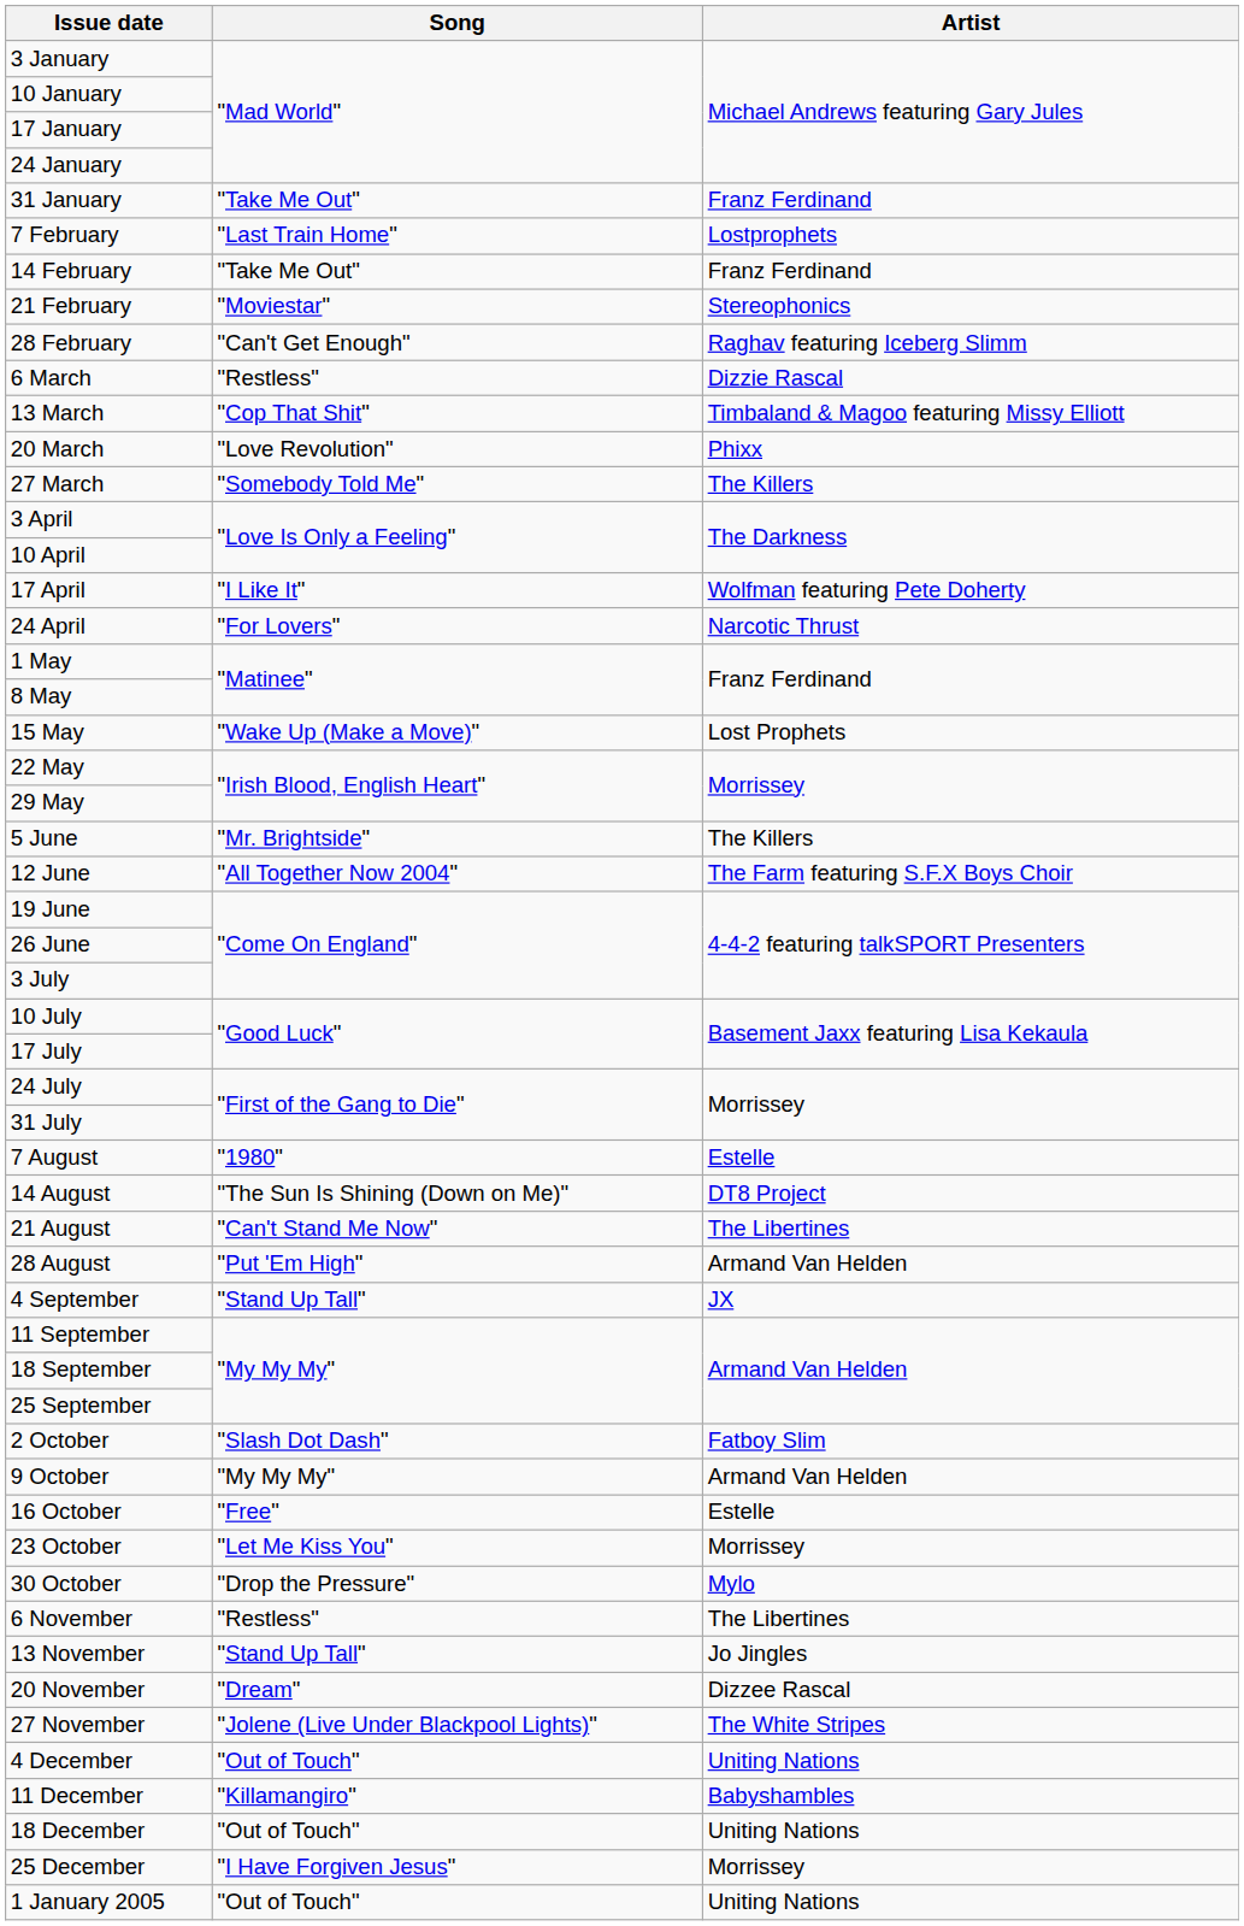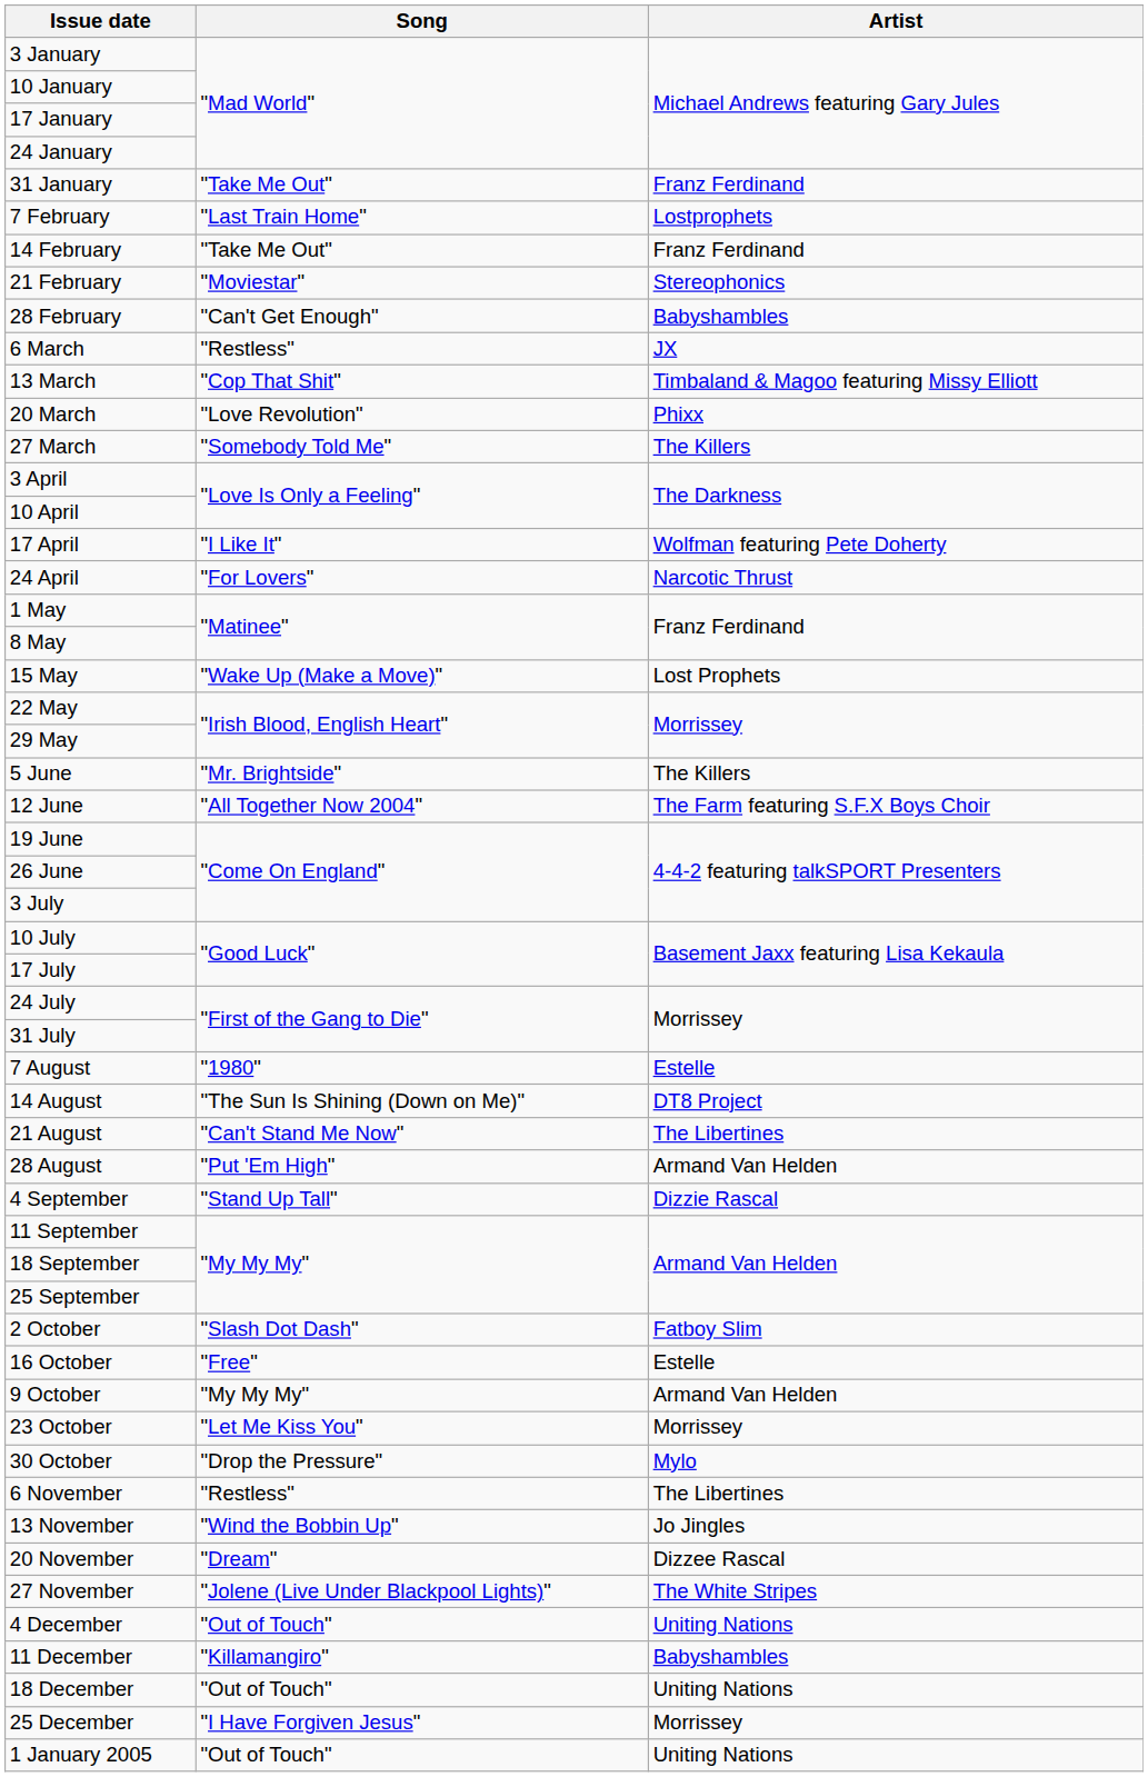 <table width="100%" class=wikitable>
 <tr>
 <th>Issue date</th>
 <th>Song</th>
 <th>Artist</th>
 </tr>
 <tr>
 <td>3 January </td>
 <td rowspan="4">"<a href='#'>Mad World</a>"</td>
 <td rowspan="4"><a href='#'>Michael Andrews</a> featuring <a href='#'>Gary Jules</a></td>
 </tr>
 <tr>
 <td>10 January</td>
 </tr>
 <tr>
 <td>17 January</td>
 </tr>
 <tr>
 <td>24 January</td>
 </tr>
 <tr>
 <td>31 January</td>
 <td>"<a href='#'>Take Me Out</a>"</td>
 <td><a href='#'>Franz Ferdinand</a></td>
 </tr>
 <tr>
 <td>7 February</td>
 <td>"<a href='#'>Last Train Home</a>"</td>
 <td><a href='#'>Lostprophets</a></td>
 </tr>
 <tr>
 <td>14 February</td>
 <td>"Take Me Out"</td>
 <td>Franz Ferdinand</td>
 </tr>
 <tr>
 <td>21 February</td>
 <td>"<a href='#'>Moviestar</a>"</td>
 <td><a href='#'>Stereophonics</a></td>
 </tr>
 <tr>
 <td>28 February</td>
 <td>"Can't Get Enough"</td>
-<td><a href='#'>Raghav</a> featuring <a href='#'>Iceberg Slimm</a></td>
+<td><a href='#'>Babyshambles</a></td>
 </tr>
 <tr>
 <td>6 March</td>
 <td>"Restless"</td>
-<td><a href='#'>Dizzie Rascal</a></td>
+<td><a href='#'>JX</a></td>
 </tr>
 <tr>
 <td>13 March</td>
 <td>"<a href='#'>Cop That Shit</a>"</td>
 <td><a href='#'>Timbaland & Magoo</a> featuring <a href='#'>Missy Elliott</a></td>
 </tr>
 <tr>
 <td>20 March</td>
 <td>"Love Revolution"</td>
 <td><a href='#'>Phixx</a></td>
 </tr>
 <tr>
 <td>27 March</td>
 <td>"<a href='#'>Somebody Told Me</a>"</td>
 <td><a href='#'>The Killers</a></td>
 </tr>
 <tr>
 <td>3 April</td>
 <td rowspan="2">"<a href='#'>Love Is Only a Feeling</a>"</td>
 <td rowspan="2"><a href='#'>The Darkness</a></td>
 </tr>
 <tr>
 <td>10 April</td>
 </tr>
 <tr>
 <td>17 April</td>
 <td>"<a href='#'>I Like It</a>"</td>
 <td><a href='#'>Wolfman</a> featuring <a href='#'>Pete Doherty</a></td>
 </tr>
 <tr>
 <td>24 April</td>
 <td>"<a href='#'>For Lovers</a>"</td>
 <td><a href='#'>Narcotic Thrust</a></td>
 </tr>
 <tr>
 <td>1 May</td>
 <td rowspan="2">"<a href='#'>Matinee</a>"</td>
 <td rowspan="2">Franz Ferdinand</td>
 </tr>
 <tr>
 <td>8 May</td>
 </tr>
 <tr>
 <td>15 May</td>
 <td>"<a href='#'>Wake Up (Make a Move)</a>"</td>
 <td>Lost Prophets</td>
 </tr>
 <tr>
 <td>22 May</td>
 <td rowspan="2">"<a href='#'>Irish Blood, English Heart</a>"</td>
 <td rowspan="2"><a href='#'>Morrissey</a></td>
 </tr>
 <tr>
 <td>29 May</td>
 </tr>
 <tr>
 <td>5 June</td>
 <td>"<a href='#'>Mr. Brightside</a>"</td>
 <td>The Killers</td>
 </tr>
 <tr>
 <td>12 June</td>
 <td>"<a href='#'>All Together Now 2004</a>"</td>
 <td><a href='#'>The Farm</a> featuring <a href='#'>S.F.X Boys Choir</a></td>
 </tr>
 <tr>
 <td>19 June</td>
 <td rowspan="3">"<a href='#'>Come On England</a>"</td>
 <td rowspan="3"><a href='#'>4-4-2</a> featuring <a href='#'>talkSPORT Presenters</a></td>
 </tr>
 <tr>
 <td>26 June</td>
 </tr>
 <tr>
 <td>3 July</td>
 </tr>
 <tr>
 <td>10 July</td>
 <td rowspan="2">"<a href='#'>Good Luck</a>"</td>
 <td rowspan="2"><a href='#'>Basement Jaxx</a> featuring <a href='#'>Lisa Kekaula</a></td>
 </tr>
 <tr>
 <td>17 July</td>
 </tr>
 <tr>
 <td>24 July</td>
 <td rowspan="2">"<a href='#'>First of the Gang to Die</a>"</td>
 <td rowspan="2">Morrissey</td>
 </tr>
 <tr>
 <td>31 July</td>
 </tr>
 <tr>
 <td>7 August</td>
 <td>"<a href='#'>1980</a>"</td>
 <td><a href='#'>Estelle</a></td>
 </tr>
 <tr>
 <td>14 August</td>
 <td>"The Sun Is Shining (Down on Me)"</td>
 <td><a href='#'>DT8 Project</a></td>
 </tr>
 <tr>
 <td>21 August</td>
 <td>"<a href='#'>Can't Stand Me Now</a>"</td>
 <td><a href='#'>The Libertines</a></td>
 </tr>
 <tr>
 <td>28 August</td>
 <td>"<a href='#'>Put 'Em High</a>"</td>
 <td>Armand Van Helden</td>
 </tr>
 <tr>
 <td>4 September</td>
 <td>"<a href='#'>Stand Up Tall</a>"</td>
-<td><a href='#'>JX</a></td>
+<td><a href='#'>Dizzie Rascal</a></td>
 </tr>
 <tr>
 <td>11 September</td>
 <td rowspan="3">"<a href='#'>My My My</a>"</td>
 <td rowspan="3"><a href='#'>Armand Van Helden</a></td>
 </tr>
 <tr>
 <td>18 September</td>
 </tr>
 <tr>
 <td>25 September</td>
 </tr>
 <tr>
 <td>2 October</td>
 <td>"<a href='#'>Slash Dot Dash</a>"</td>
 <td><a href='#'>Fatboy Slim</a></td>
 </tr>
 <tr>
+<td>16 October</td>
+<td>"<a href='#'>Free</a>"</td>
+<td>Estelle</td>
+</tr>
+<tr>
 <td>9 October</td>
 <td>"My My My"</td>
 <td>Armand Van Helden</td>
-</tr>
-<tr>
-<td>16 October</td>
-<td>"<a href='#'>Free</a>"</td>
-<td>Estelle</td>
 </tr>
 <tr>
 <td>23 October</td>
 <td>"<a href='#'>Let Me Kiss You</a>"</td>
 <td>Morrissey</td>
 </tr>
 <tr>
 <td>30 October</td>
 <td>"Drop the Pressure"</td>
 <td><a href='#'>Mylo</a></td>
 </tr>
 <tr>
 <td>6 November</td>
 <td>"Restless"</td>
 <td>The Libertines</td>
 </tr>
 <tr>
 <td>13 November</td>
-<td>"<a href='#'>Stand Up Tall</a>"</td>
+<td>"<a href='#'>Wind the Bobbin Up</a>"</td>
 <td>Jo Jingles</td>
 </tr>
 <tr>
 <td>20 November</td>
 <td>"<a href='#'>Dream</a>"</td>
 <td>Dizzee Rascal</td>
 </tr>
 <tr>
 <td>27 November</td>
 <td>"<a href='#'>Jolene (Live Under Blackpool Lights)</a>"</td>
 <td><a href='#'>The White Stripes</a></td>
 </tr>
 <tr>
 <td>4 December</td>
 <td>"<a href='#'>Out of Touch</a>"</td>
 <td><a href='#'>Uniting Nations</a></td>
 </tr>
 <tr>
 <td>11 December</td>
 <td>"<a href='#'>Killamangiro</a>"</td>
 <td><a href='#'>Babyshambles</a></td>
 </tr>
 <tr>
 <td>18 December</td>
 <td>"Out of Touch"</td>
 <td>Uniting Nations</td>
 </tr>
 <tr>
 <td>25 December</td>
 <td>"<a href='#'>I Have Forgiven Jesus</a>"</td>
 <td>Morrissey</td>
 </tr>
 <tr>
 <td>1 January 2005</td>
 <td>"Out of Touch"</td>
 <td>Uniting Nations</td>
 </tr>
 </table>
